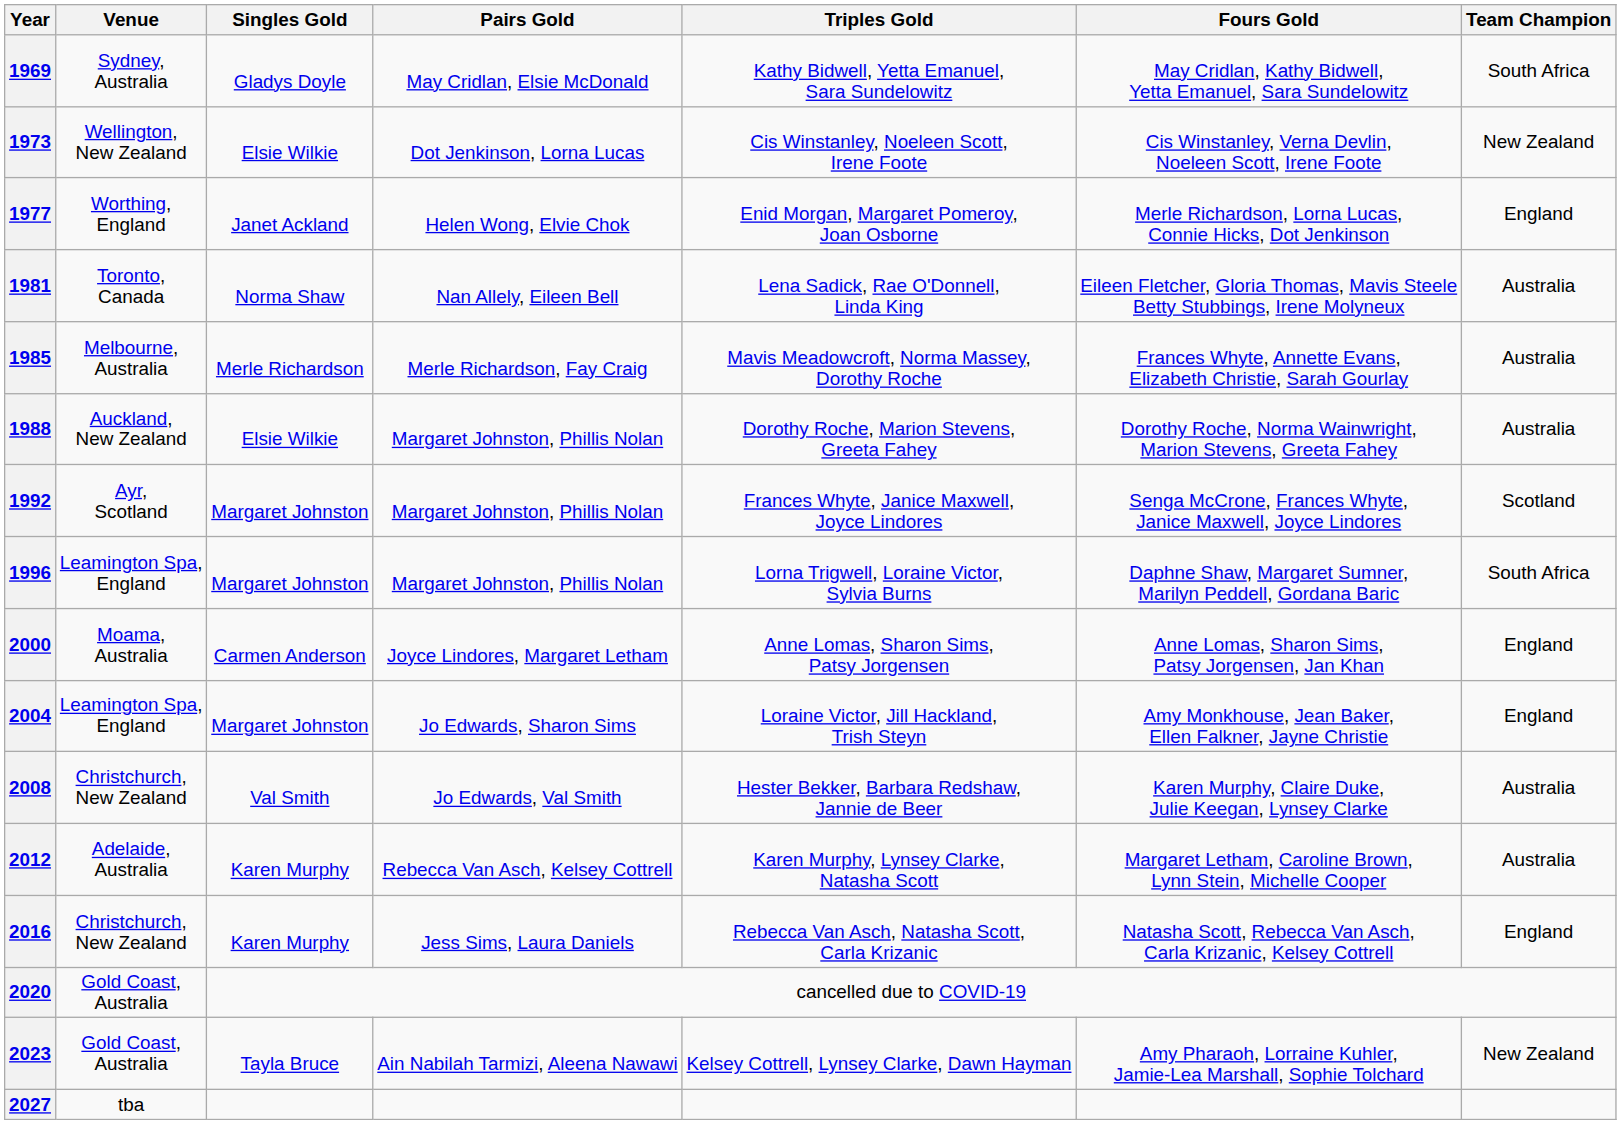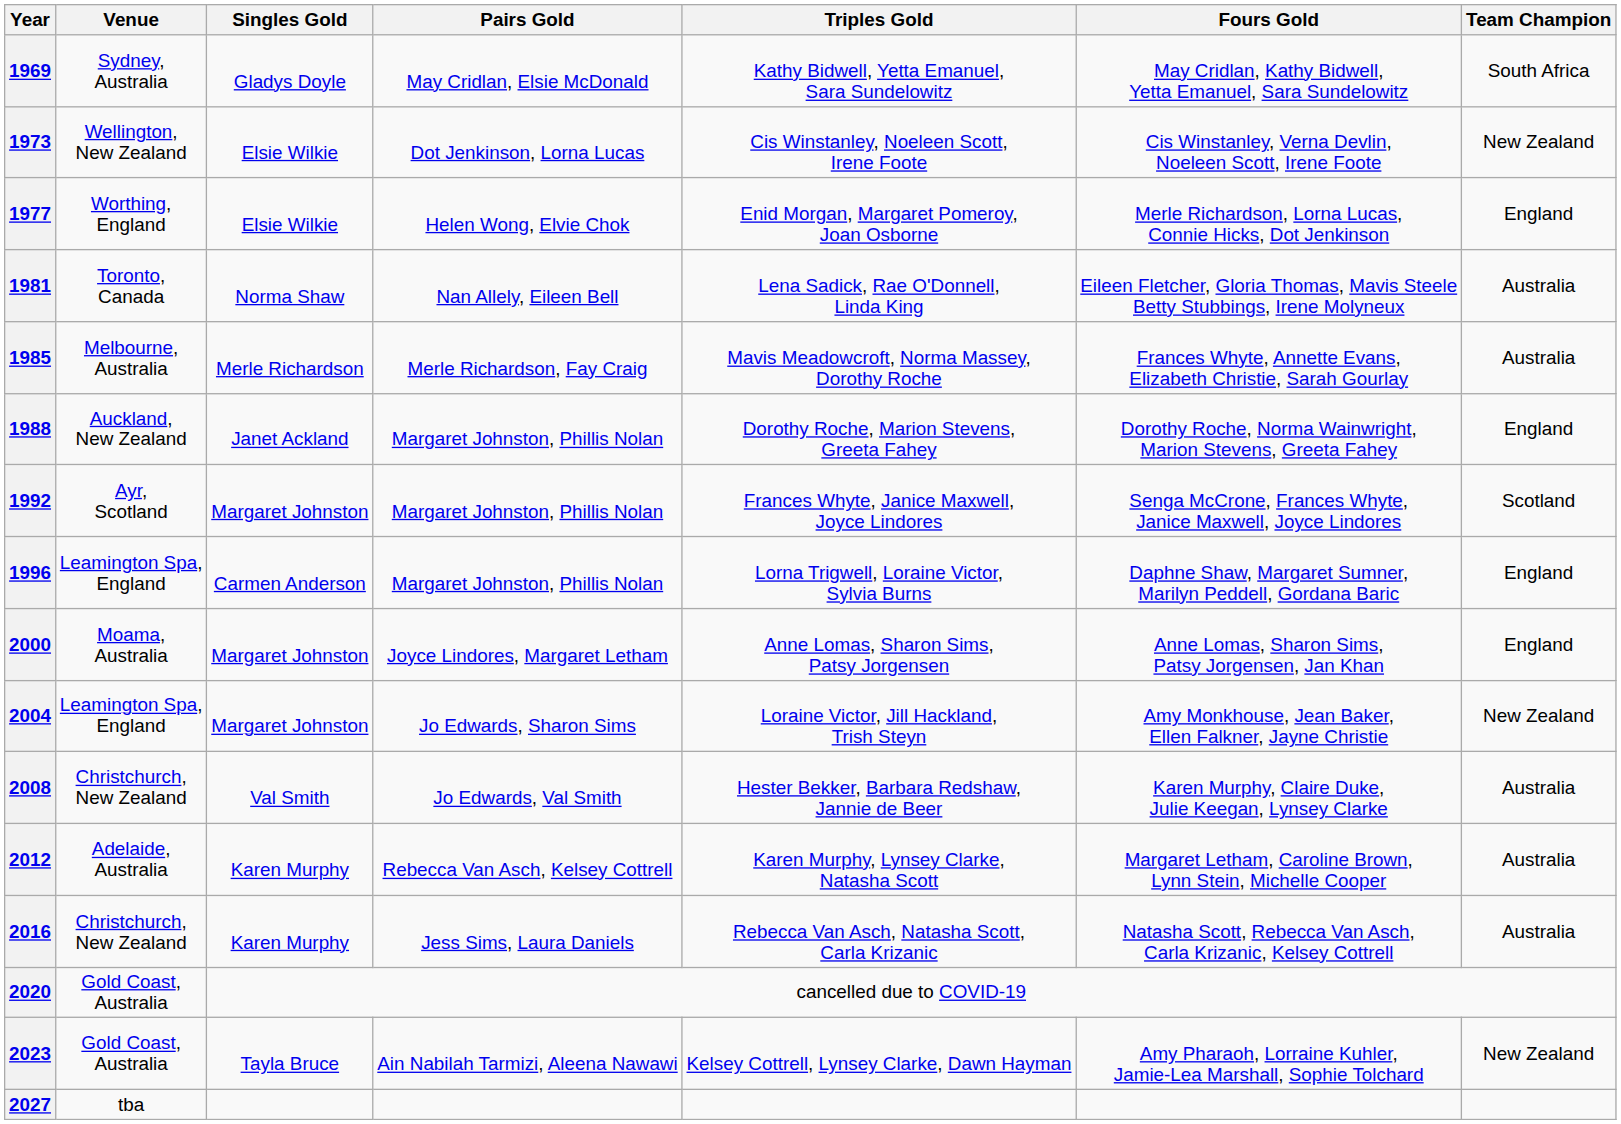 <table class="wikitable"  style="font-size:90%;text-align:center;">
 <tr>
 <th>Year</th>
 <th>Venue</th>
 <th>Singles Gold</th>
 <th>Pairs Gold</th>
 <th>Triples Gold</th>
 <th>Fours Gold</th>
 <th>Team Champion</th>
 </tr>
 <tr>
 <th><a href='#'>1969</a></th>
 <td><a href='#'>Sydney</a>, <br>Australia</td>
 <td> <br><a href='#'>Gladys Doyle</a></td>
 <td> <br><a href='#'>May Cridlan</a>, <a href='#'>Elsie McDonald</a></td>
 <td> <br><a href='#'>Kathy Bidwell</a>, <a href='#'>Yetta Emanuel</a>,<br> <a href='#'>Sara Sundelowitz</a></td>
 <td> <br><a href='#'>May Cridlan</a>, <a href='#'>Kathy Bidwell</a>, <br><a href='#'>Yetta Emanuel</a>, <a href='#'>Sara Sundelowitz</a></td>
 <td> South Africa</td>
 </tr>
 <tr>
 <th><a href='#'>1973</a></th>
 <td><a href='#'>Wellington</a>,<br> New Zealand</td>
 <td> <br><a href='#'>Elsie Wilkie</a></td>
 <td> <br><a href='#'>Dot Jenkinson</a>, <a href='#'>Lorna Lucas</a></td>
 <td> <br><a href='#'>Cis Winstanley</a>, <a href='#'>Noeleen Scott</a>,<br> <a href='#'>Irene Foote</a></td>
 <td> <br><a href='#'>Cis Winstanley</a>, <a href='#'>Verna Devlin</a>,<br> <a href='#'>Noeleen Scott</a>, <a href='#'>Irene Foote</a></td>
 <td> New Zealand</td>
 </tr>
 <tr>
 <th><a href='#'>1977</a></th>
 <td><a href='#'>Worthing</a>, <br>England</td>
-<td> <br><a href='#'>Janet Ackland</a></td>
+<td> <br><a href='#'>Elsie Wilkie</a></td>
 <td> <br><a href='#'>Helen Wong</a>, <a href='#'>Elvie Chok</a></td>
 <td> <br><a href='#'>Enid Morgan</a>, <a href='#'>Margaret Pomeroy</a>,<br> <a href='#'>Joan Osborne</a></td>
 <td> <br><a href='#'>Merle Richardson</a>, <a href='#'>Lorna Lucas</a>,<br> <a href='#'>Connie Hicks</a>, <a href='#'>Dot Jenkinson</a></td>
 <td> England</td>
 </tr>
 <tr>
 <th><a href='#'>1981</a></th>
 <td><a href='#'>Toronto</a>, <br>Canada</td>
 <td> <br><a href='#'>Norma Shaw</a></td>
 <td> <br><a href='#'>Nan Allely</a>, <a href='#'>Eileen Bell</a></td>
 <td> <br><a href='#'>Lena Sadick</a>, <a href='#'>Rae O'Donnell</a>,<br> <a href='#'>Linda King</a></td>
 <td> <br> <a href='#'>Eileen Fletcher</a>, <a href='#'>Gloria Thomas</a>, <a href='#'>Mavis Steele</a> <br>  <a href='#'>Betty Stubbings</a>, <a href='#'>Irene Molyneux</a></td>
 <td> Australia</td>
 </tr>
 <tr>
 <th><a href='#'>1985</a></th>
 <td><a href='#'>Melbourne</a>,<br> Australia</td>
 <td> <br><a href='#'>Merle Richardson</a></td>
 <td> <br><a href='#'>Merle Richardson</a>, <a href='#'>Fay Craig</a></td>
 <td> <br><a href='#'>Mavis Meadowcroft</a>, <a href='#'>Norma Massey</a>,<br> <a href='#'>Dorothy Roche</a></td>
 <td> <br><a href='#'>Frances Whyte</a>, <a href='#'>Annette Evans</a>,<br> <a href='#'>Elizabeth Christie</a>, <a href='#'>Sarah Gourlay</a></td>
 <td> Australia</td>
 </tr>
 <tr>
 <th><a href='#'>1988</a></th>
 <td><a href='#'>Auckland</a>,<br> New Zealand</td>
-<td> <br><a href='#'>Elsie Wilkie</a></td>
+<td> <br><a href='#'>Janet Ackland</a></td>
 <td><br><a href='#'>Margaret Johnston</a>, <a href='#'>Phillis Nolan</a></td>
 <td> <br><a href='#'>Dorothy Roche</a>, <a href='#'>Marion Stevens</a>,<br> <a href='#'>Greeta Fahey</a></td>
 <td> <br><a href='#'>Dorothy Roche</a>, <a href='#'>Norma Wainwright</a>,<br> <a href='#'>Marion Stevens</a>, <a href='#'>Greeta Fahey</a></td>
-<td> Australia</td>
+<td> England</td>
 </tr>
 <tr>
 <th><a href='#'>1992</a></th>
 <td><a href='#'>Ayr</a>,<br> Scotland</td>
 <td> <br><a href='#'>Margaret Johnston</a></td>
 <td> <br><a href='#'>Margaret Johnston</a>, <a href='#'>Phillis Nolan</a></td>
 <td> <br><a href='#'>Frances Whyte</a>, <a href='#'>Janice Maxwell</a>,<br> <a href='#'>Joyce Lindores</a></td>
 <td> <br><a href='#'>Senga McCrone</a>, <a href='#'>Frances Whyte</a>,<br> <a href='#'>Janice Maxwell</a>, <a href='#'>Joyce Lindores</a></td>
 <td> Scotland</td>
 </tr>
 <tr>
 <th><a href='#'>1996</a></th>
 <td><a href='#'>Leamington Spa</a>,<br> England</td>
-<td> <br><a href='#'>Margaret Johnston</a></td>
+<td> <br><a href='#'>Carmen Anderson</a></td>
 <td>  <br><a href='#'>Margaret Johnston</a>, <a href='#'>Phillis Nolan</a></td>
 <td> <br><a href='#'>Lorna Trigwell</a>, <a href='#'>Loraine Victor</a>,<br><a href='#'>Sylvia Burns</a></td>
 <td> <br><a href='#'>Daphne Shaw</a>, <a href='#'>Margaret Sumner</a>,<br> <a href='#'>Marilyn Peddell</a>, <a href='#'>Gordana Baric</a></td>
-<td> South Africa</td>
+<td> England</td>
 </tr>
 <tr>
 <th><a href='#'>2000</a></th>
 <td><a href='#'>Moama</a>, <br>Australia</td>
-<td> <br><a href='#'>Carmen Anderson</a></td>
+<td> <br><a href='#'>Margaret Johnston</a></td>
 <td> <br><a href='#'>Joyce Lindores</a>, <a href='#'>Margaret Letham</a></td>
 <td> <br><a href='#'>Anne Lomas</a>, <a href='#'>Sharon Sims</a>,<br> <a href='#'>Patsy Jorgensen</a></td>
 <td> <br><a href='#'>Anne Lomas</a>, <a href='#'>Sharon Sims</a>,<br> <a href='#'>Patsy Jorgensen</a>, <a href='#'>Jan Khan</a></td>
 <td> England</td>
 </tr>
 <tr>
 <th><a href='#'>2004</a></th>
 <td><a href='#'>Leamington Spa</a>, <br>England</td>
 <td><br><a href='#'>Margaret Johnston</a></td>
 <td> <br><a href='#'>Jo Edwards</a>, <a href='#'>Sharon Sims</a></td>
 <td> <br><a href='#'>Loraine Victor</a>, <a href='#'>Jill Hackland</a>, <br><a href='#'>Trish Steyn</a></td>
 <td> <br><a href='#'>Amy Monkhouse</a>, <a href='#'>Jean Baker</a>, <br> <a href='#'>Ellen Falkner</a>, <a href='#'>Jayne Christie</a></td>
-<td> England</td>
+<td> New Zealand</td>
 </tr>
 <tr>
 <th><a href='#'>2008</a></th>
 <td><a href='#'>Christchurch</a>, <br>New Zealand</td>
 <td> <br><a href='#'>Val Smith</a></td>
 <td> <br><a href='#'>Jo Edwards</a>, <a href='#'>Val Smith</a></td>
 <td> <br><a href='#'>Hester Bekker</a>, <a href='#'>Barbara Redshaw</a>,<br> <a href='#'>Jannie de Beer</a></td>
 <td> <br><a href='#'>Karen Murphy</a>, <a href='#'>Claire Duke</a>, <br><a href='#'>Julie Keegan</a>, <a href='#'>Lynsey Clarke</a></td>
 <td> Australia</td>
 </tr>
 <tr>
 <th><a href='#'>2012</a></th>
 <td><a href='#'>Adelaide</a>, <br>Australia</td>
 <td> <br><a href='#'>Karen Murphy</a></td>
 <td> <br><a href='#'>Rebecca Van Asch</a>, <a href='#'>Kelsey Cottrell</a></td>
 <td> <br><a href='#'>Karen Murphy</a>, <a href='#'>Lynsey Clarke</a>,<br> <a href='#'>Natasha Scott</a></td>
 <td> <br><a href='#'>Margaret Letham</a>, <a href='#'>Caroline Brown</a>,<br> <a href='#'>Lynn Stein</a>, <a href='#'>Michelle Cooper</a></td>
 <td> Australia</td>
 </tr>
 <tr>
 <th><a href='#'>2016</a></th>
 <td><a href='#'>Christchurch</a>, <br>New Zealand</td>
 <td> <br><a href='#'>Karen Murphy</a></td>
 <td> <br> <a href='#'>Jess Sims</a>, <a href='#'>Laura Daniels</a></td>
 <td> <br><a href='#'>Rebecca Van Asch</a>, <a href='#'>Natasha Scott</a>,<br> <a href='#'>Carla Krizanic</a></td>
 <td> <br><a href='#'>Natasha Scott</a>, <a href='#'>Rebecca Van Asch</a>,<br> <a href='#'>Carla Krizanic</a>, <a href='#'>Kelsey Cottrell</a></td>
-<td> England</td>
+<td> Australia</td>
 </tr>
 <tr>
 <th><a href='#'>2020</a></th>
 <td><a href='#'>Gold Coast</a>, <br>Australia</td>
 <td colspan=5>cancelled due to <a href='#'>COVID-19</a></td>
 </tr>
 <tr>
 <th><a href='#'>2023</a></th>
 <td><a href='#'>Gold Coast</a>, <br>Australia</td>
 <td> <br><a href='#'>Tayla Bruce</a></td>
 <td> <br><a href='#'>Ain Nabilah Tarmizi</a>, <a href='#'>Aleena Nawawi</a></td>
 <td> <br><a href='#'>Kelsey Cottrell</a>, <a href='#'>Lynsey Clarke</a>, <a href='#'>Dawn Hayman</a></td>
 <td> <br><a href='#'>Amy Pharaoh</a>, <a href='#'>Lorraine Kuhler</a>,<br> <a href='#'>Jamie-Lea Marshall</a>, <a href='#'>Sophie Tolchard</a></td>
 <td> New Zealand</td>
 </tr>
 <tr>
 <th><a href='#'>2027</a></th>
 <td>tba</td>
 <td></td>
 <td></td>
 <td></td>
 <td></td>
 <td></td>
 </tr>
 </table>
